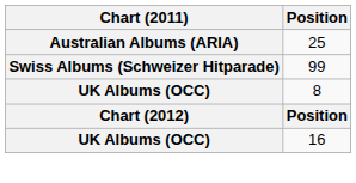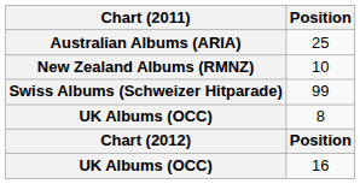 <table class="wikitable sortable plainrowheaders" style="text-align:center">
 <tr>
 <th scope="col">Chart (2011)</th>
 <th scope="col">Position</th>
 </tr>
 <tr>
 <th scope="row">Australian Albums (ARIA)</th>
 <td>25</td>
+</tr>
+<tr>
+<th scope="row">New Zealand Albums (RMNZ)</th>
+<td>10</td>
 </tr>
 <tr>
 <th scope="row">Swiss Albums (Schweizer Hitparade)</th>
 <td>99</td>
 </tr>
 <tr>
 <th scope="row">UK Albums (OCC)</th>
 <td>8</td>
 </tr>
 <tr>
 <th scope="col">Chart (2012)</th>
 <th scope="col">Position</th>
 </tr>
 <tr>
 <th scope="row">UK Albums (OCC)</th>
 <td>16</td>
 </tr>
 </table>
